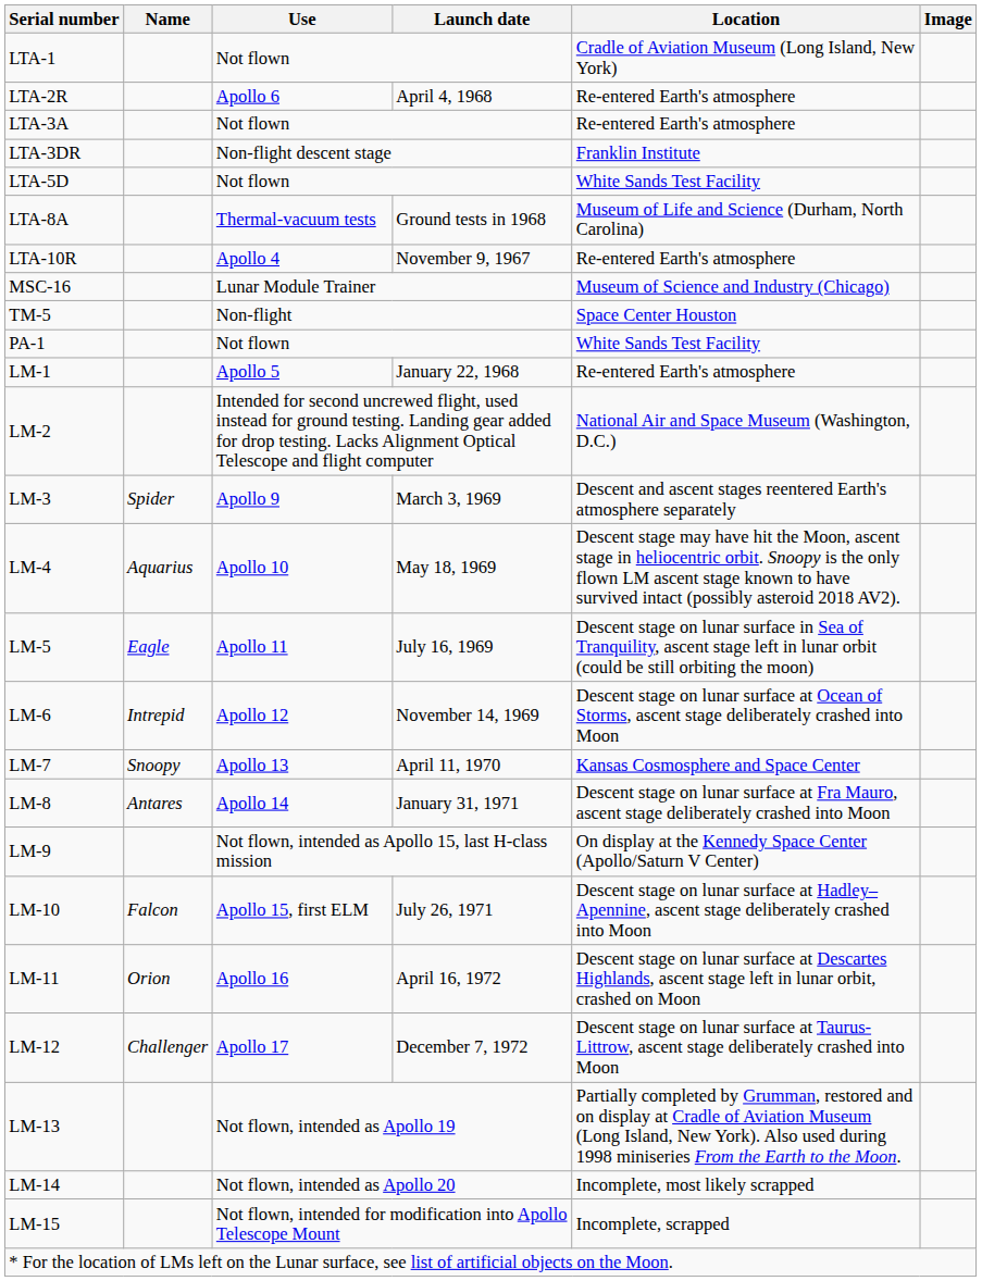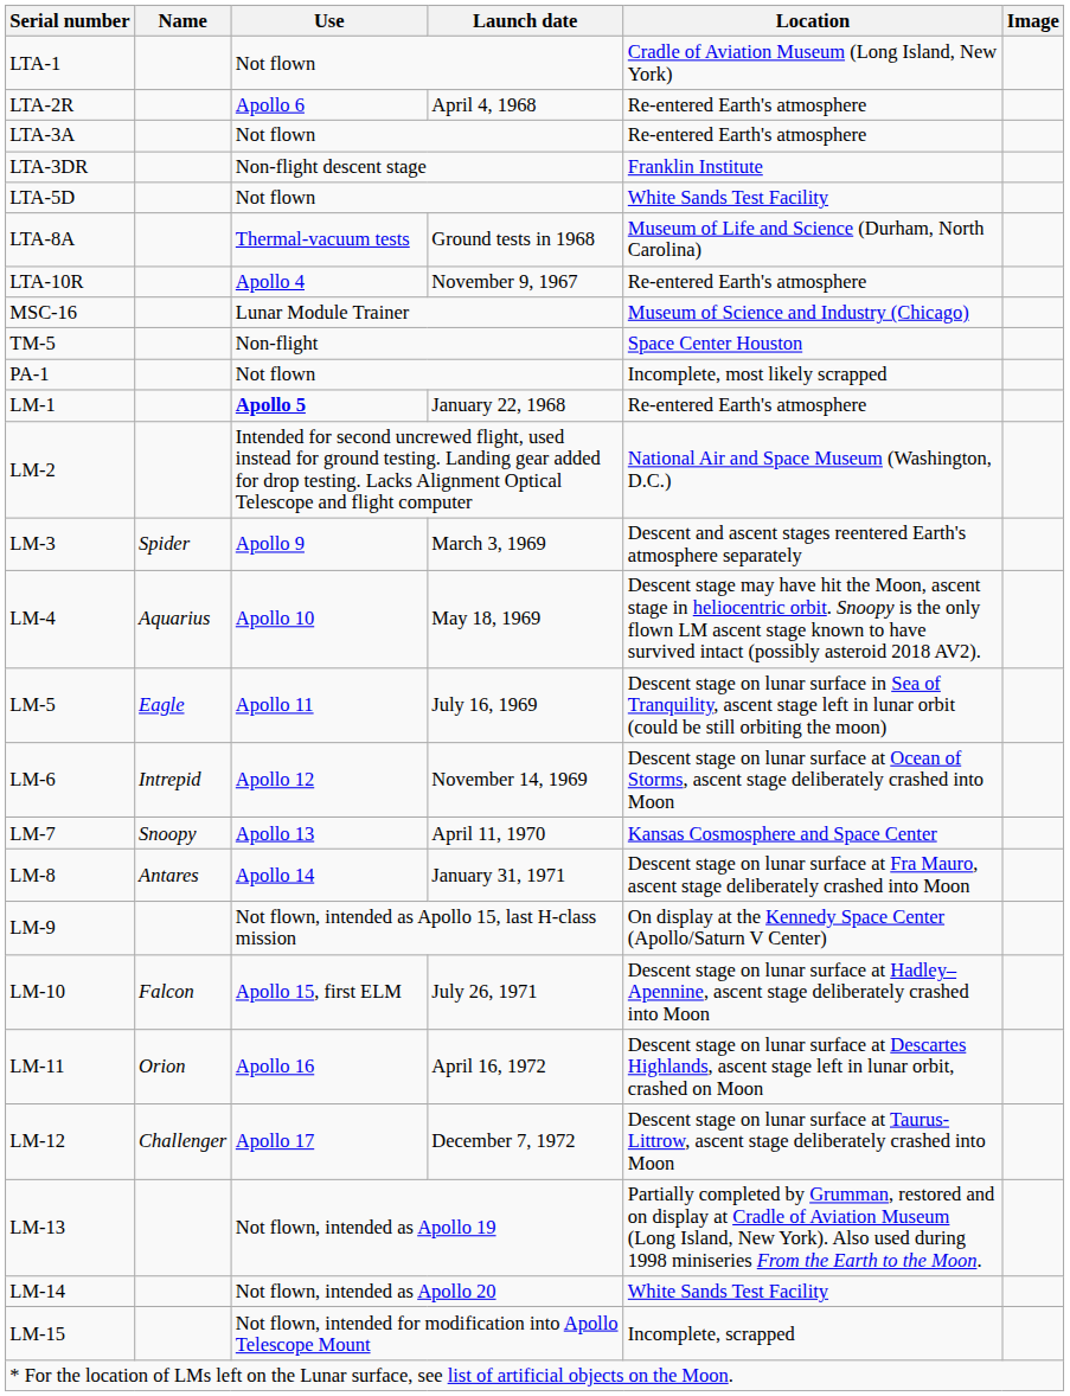 <table class="wikitable sortable">
 <tr>
 <th>Serial number</th>
 <th>Name</th>
 <th>Use</th>
 <th>Launch date</th>
 <th>Location</th>
 <th>Image</th>
 </tr>
 <tr>
 <td>LTA-1</td>
 <td></td>
 <td colspan="2">Not flown</td>
 <td><a href='#'>Cradle of Aviation Museum</a> (Long Island, New York)</td>
 <td></td>
 </tr>
 <tr>
 <td>LTA-2R</td>
 <td></td>
 <td><a href='#'>Apollo 6</a></td>
 <td>April 4, 1968</td>
 <td>Re-entered Earth's atmosphere</td>
 <td></td>
 </tr>
 <tr>
 <td>LTA-3A</td>
 <td></td>
 <td colspan="2">Not flown</td>
 <td>Re-entered Earth's atmosphere</td>
 <td></td>
 </tr>
 <tr>
 <td>LTA-3DR</td>
 <td></td>
 <td colspan="2">Non-flight descent stage</td>
 <td><a href='#'>Franklin Institute</a></td>
 <td></td>
 </tr>
 <tr>
 <td>LTA-5D</td>
 <td></td>
 <td colspan="2">Not flown</td>
 <td><a href='#'>White Sands Test Facility</a></td>
 <td></td>
 </tr>
 <tr>
 <td>LTA-8A</td>
 <td></td>
 <td><a href='#'>Thermal-vacuum tests</a></td>
 <td>Ground tests in 1968</td>
 <td><a href='#'>Museum of Life and Science</a> (Durham, North Carolina)</td>
 <td><br></td>
 </tr>
 <tr>
 <td>LTA-10R</td>
 <td></td>
 <td><a href='#'>Apollo 4</a></td>
 <td>November 9, 1967</td>
 <td>Re-entered Earth's atmosphere</td>
 <td></td>
 </tr>
 <tr>
 <td>MSC-16</td>
 <td></td>
 <td colspan="2">Lunar Module Trainer</td>
 <td><a href='#'>Museum of Science and Industry (Chicago)</a></td>
 <td></td>
 </tr>
 <tr>
 <td>TM-5</td>
 <td></td>
 <td colspan="2">Non-flight</td>
 <td><a href='#'>Space Center Houston</a></td>
 <td></td>
 </tr>
 <tr>
 <td>PA-1</td>
 <td></td>
 <td colspan="2">Not flown</td>
-<td><a href='#'>White Sands Test Facility</a></td>
+<td>Incomplete, most likely scrapped</td>
 <td></td>
 </tr>
 <tr>
 <td>LM-1</td>
 <td></td>
-<td><a href='#'>Apollo 5</a></td>
+<td><strong><a href='#'>Apollo 5</a></strong></td>
 <td>January 22, 1968</td>
 <td>Re-entered Earth's atmosphere</td>
 <td></td>
 </tr>
 <tr>
 <td>LM-2</td>
 <td></td>
 <td colspan="2">Intended for second uncrewed flight, used instead for ground testing. Landing gear added for drop testing. Lacks Alignment Optical Telescope and flight computer</td>
 <td><a href='#'>National Air and Space Museum</a> (Washington, D.C.)</td>
 <td></td>
 </tr>
 <tr>
 <td>LM-3</td>
 <td><em>Spider</em></td>
 <td><a href='#'>Apollo 9</a></td>
 <td>March 3, 1969</td>
 <td>Descent and ascent stages reentered Earth's atmosphere separately</td>
 <td></td>
 </tr>
 <tr>
 <td>LM-4</td>
 <td><em>Aquarius</em></td>
 <td><a href='#'>Apollo 10</a></td>
 <td>May 18, 1969</td>
 <td>Descent stage may have hit the Moon, ascent stage in <a href='#'>heliocentric orbit</a>. <em>Snoopy</em> is the only flown LM ascent stage known to have survived intact (possibly asteroid 2018 AV2).</td>
 <td></td>
 </tr>
 <tr>
 <td>LM-5</td>
 <td><em><a href='#'>Eagle</a></em></td>
 <td><a href='#'>Apollo 11</a></td>
 <td>July 16, 1969</td>
 <td>Descent stage on lunar surface in <a href='#'>Sea of Tranquility</a>, ascent stage left in lunar orbit (could be still orbiting the moon)</td>
 <td></td>
 </tr>
 <tr>
 <td>LM-6</td>
 <td><em>Intrepid</em></td>
 <td><a href='#'>Apollo 12</a></td>
 <td>November 14, 1969</td>
 <td>Descent stage on lunar surface at <a href='#'>Ocean of Storms</a>, ascent stage deliberately crashed into Moon</td>
 <td></td>
 </tr>
 <tr>
 <td>LM-7</td>
 <td><em>Snoopy</em></td>
 <td><a href='#'>Apollo 13</a></td>
 <td>April 11, 1970</td>
 <td><a href='#'>Kansas Cosmosphere and Space Center</a></td>
 <td></td>
 </tr>
 <tr>
 <td>LM-8</td>
 <td><em>Antares</em></td>
 <td><a href='#'>Apollo 14</a></td>
 <td>January 31, 1971</td>
 <td>Descent stage on lunar surface at <a href='#'>Fra Mauro</a>, ascent stage deliberately crashed into Moon</td>
 <td></td>
 </tr>
 <tr>
 <td>LM-9</td>
 <td></td>
 <td colspan="2">Not flown, intended as Apollo 15, last H-class mission</td>
 <td>On display at the <a href='#'>Kennedy Space Center</a> (Apollo/Saturn V Center)</td>
 <td></td>
 </tr>
 <tr>
 <td>LM-10</td>
 <td><em>Falcon</em></td>
 <td><a href='#'>Apollo 15</a>, first ELM</td>
 <td>July 26, 1971</td>
 <td>Descent stage on lunar surface at <a href='#'>Hadley–Apennine</a>, ascent stage deliberately crashed into Moon</td>
 <td></td>
 </tr>
 <tr>
 <td>LM-11</td>
 <td><em>Orion</em></td>
 <td><a href='#'>Apollo 16</a></td>
 <td>April 16, 1972</td>
 <td>Descent stage on lunar surface at <a href='#'>Descartes Highlands</a>, ascent stage left in lunar orbit, crashed on Moon</td>
 <td></td>
 </tr>
 <tr>
 <td>LM-12</td>
 <td><em>Challenger</em></td>
 <td><a href='#'>Apollo 17</a></td>
 <td>December 7, 1972</td>
 <td>Descent stage on lunar surface at <a href='#'>Taurus-Littrow</a>, ascent stage deliberately crashed into Moon</td>
 <td></td>
 </tr>
 <tr>
 <td>LM-13 </td>
 <td></td>
 <td colspan="2">Not flown, intended as <a href='#'>Apollo 19</a><br></td>
 <td>Partially completed by <a href='#'>Grumman</a>, restored and on display at <a href='#'>Cradle of Aviation Museum</a> (Long Island, New York). Also used during 1998 miniseries <em><a href='#'>From the Earth to the Moon</a></em>.</td>
 <td></td>
 </tr>
 <tr>
 <td>LM-14 </td>
 <td></td>
 <td colspan="2">Not flown, intended as <a href='#'>Apollo 20</a></td>
-<td>Incomplete, most likely scrapped</td>
+<td><a href='#'>White Sands Test Facility</a></td>
 <td></td>
 </tr>
 <tr>
 <td>LM-15 </td>
 <td></td>
 <td colspan="2">Not flown, intended for modification into <a href='#'>Apollo Telescope Mount</a></td>
 <td>Incomplete, scrapped</td>
 <td></td>
 </tr>
 <tr>
 <td colspan="6">* For the location of LMs left on the Lunar surface, see <a href='#'>list of artificial objects on the Moon</a>.</td>
 </tr>
 </table>
